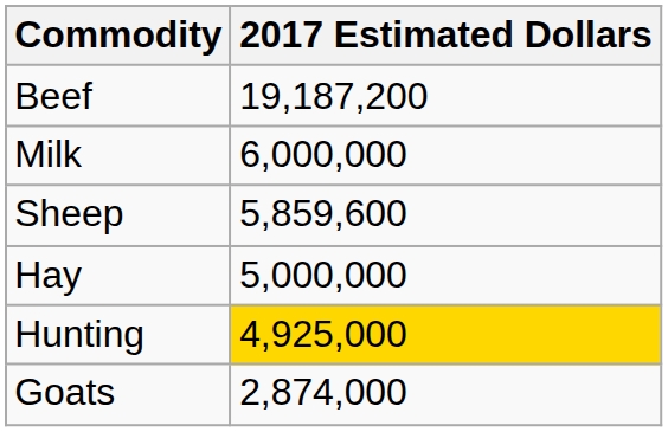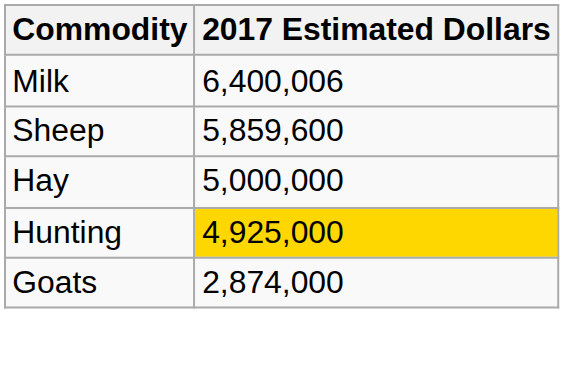 <table class="wikitable sortable">
 <tr>
 <th>Commodity</th>
 <th>2017 Estimated Dollars</th>
 </tr>
 <tr>
-<td>Beef</td>
-<td>19,187,200</td>
-</tr>
-<tr>
 <td>Milk</td>
-<td>6,000,000</td>
+<td>6,400,006</td>
 </tr>
 <tr>
 <td>Sheep</td>
 <td>5,859,600</td>
 </tr>
 <tr>
 <td>Hay</td>
 <td>5,000,000</td>
 </tr>
 <tr>
 <td>Hunting</td>
 <td style="background: gold;">4,925,000</td>
 </tr>
 <tr>
 <td>Goats</td>
 <td>2,874,000</td>
 </tr>
 </table>
